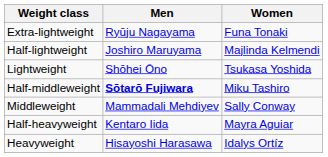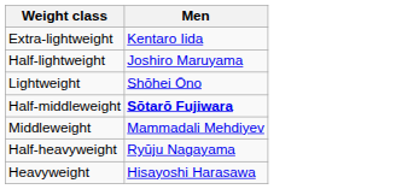 <table class="wikitable">
 <tr>
 <th><strong>Weight class</strong></th>
 <th><strong>Men</strong></th>
-<th>Women</th>
 </tr>
 <tr>
 <td>Extra-lightweight</td>
-<td><a href='#'>Ryūju Nagayama</a></td>
-<td><a href='#'>Funa Tonaki</a></td>
+<td><a href='#'>Kentaro Iida</a></td>
 </tr>
 <tr>
 <td>Half-lightweight</td>
 <td><a href='#'>Joshiro Maruyama</a></td>
-<td><a href='#'>Majlinda Kelmendi</a></td>
 </tr>
 <tr>
 <td>Lightweight</td>
 <td><a href='#'>Shōhei Ōno</a></td>
-<td><a href='#'>Tsukasa Yoshida</a></td>
 </tr>
 <tr>
 <td>Half-middleweight</td>
 <td><strong><a href='#'>Sōtarō Fujiwara</a></strong></td>
-<td><a href='#'>Miku Tashiro</a></td>
 </tr>
 <tr>
 <td>Middleweight</td>
 <td><a href='#'>Mammadali Mehdiyev</a></td>
-<td><a href='#'>Sally Conway</a></td>
 </tr>
 <tr>
 <td>Half-heavyweight</td>
-<td><a href='#'>Kentaro Iida</a></td>
-<td><a href='#'>Mayra Aguiar</a></td>
+<td><a href='#'>Ryūju Nagayama</a></td>
 </tr>
 <tr>
 <td>Heavyweight</td>
 <td><a href='#'>Hisayoshi Harasawa</a></td>
-<td><a href='#'>Idalys Ortíz</a></td>
 </tr>
 </table>
